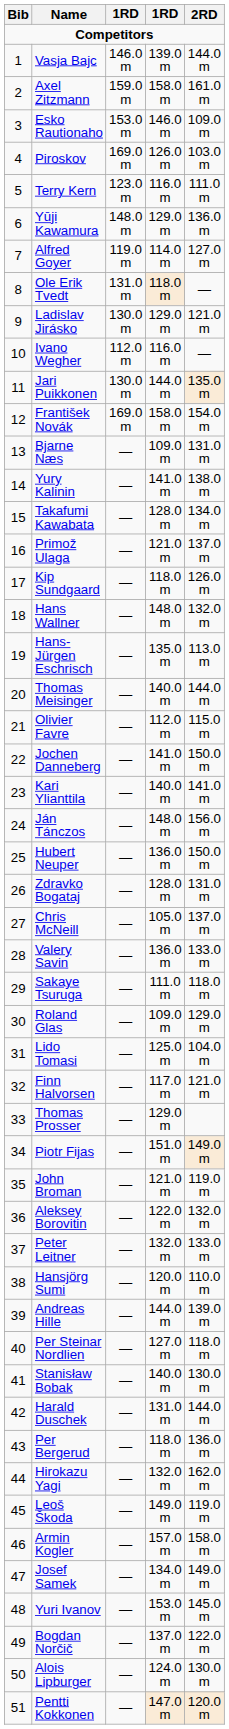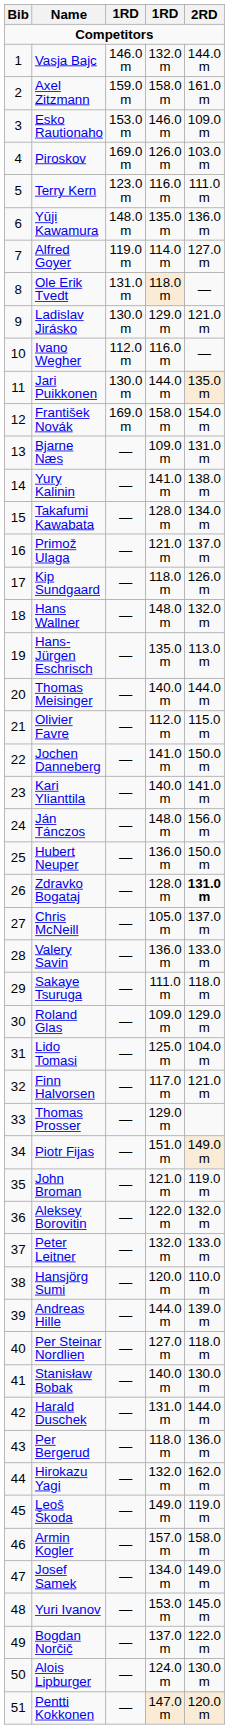 <table class="wikitable collapsible autocollapse sortable" style="text-align:center; line-height:16px; width:32%;">
 <tr>
 <th width=35>Bib</th>
 <th width=200>Name</th>
 <th width=60>1RD <small></small></th>
 <th width=60>1RD <small></small></th>
 <th width=60>2RD</th>
 </tr>
 <tr>
 <td colspan=5 align=center><strong>Competitors</strong></td>
 </tr>
 <tr>
 <td>1</td>
 <td align=left> <a href='#'>Vasja Bajc</a></td>
 <td>146.0 m</td>
-<td>139.0 m</td>
+<td>132.0 m</td>
 <td>144.0 m</td>
 </tr>
 <tr>
 <td>2</td>
 <td align=left> <a href='#'>Axel Zitzmann</a></td>
 <td>159.0 m</td>
 <td>158.0 m</td>
 <td>161.0 m</td>
 </tr>
 <tr>
 <td>3</td>
 <td align=left> <a href='#'>Esko Rautionaho</a></td>
 <td>153.0 m</td>
 <td>146.0 m</td>
 <td>109.0 m</td>
 </tr>
 <tr>
 <td>4</td>
 <td align=left> <a href='#'>Piroskov</a></td>
 <td>169.0 m</td>
 <td>126.0 m</td>
 <td>103.0 m</td>
 </tr>
 <tr>
 <td>5</td>
 <td align=left> <a href='#'>Terry Kern</a></td>
 <td>123.0 m</td>
 <td>116.0 m</td>
 <td>111.0 m</td>
 </tr>
 <tr>
 <td>6</td>
 <td align=left> <a href='#'>Yūji Kawamura</a></td>
 <td>148.0 m</td>
-<td>129.0 m</td>
+<td>135.0 m</td>
 <td>136.0 m</td>
 </tr>
 <tr>
 <td>7</td>
 <td align=left> <a href='#'>Alfred Goyer</a></td>
 <td>119.0 m</td>
 <td>114.0 m</td>
 <td>127.0 m</td>
 </tr>
 <tr>
 <td>8</td>
 <td align=left> <a href='#'>Ole Erik Tvedt</a></td>
 <td>131.0 m</td>
 <td bgcolor=#FAEBD7>118.0 m</td>
 <td>—</td>
 </tr>
 <tr>
 <td>9</td>
 <td align=left> <a href='#'>Ladislav Jirásko</a></td>
 <td>130.0 m</td>
 <td>129.0 m</td>
 <td>121.0 m</td>
 </tr>
 <tr>
 <td>10</td>
 <td align=left> <a href='#'>Ivano Wegher</a></td>
 <td>112.0 m</td>
 <td>116.0 m</td>
 <td>—</td>
 </tr>
 <tr>
 <td>11</td>
 <td align=left> <a href='#'>Jari Puikkonen</a></td>
 <td>130.0 m</td>
 <td>144.0 m</td>
 <td bgcolor=#FAEBD7>135.0 m</td>
 </tr>
 <tr>
 <td>12</td>
 <td align=left> <a href='#'>František Novák</a></td>
 <td>169.0 m</td>
 <td>158.0 m</td>
 <td>154.0 m</td>
 </tr>
 <tr>
 <td>13</td>
 <td align=left> <a href='#'>Bjarne Næs</a></td>
 <td>—</td>
 <td>109.0 m</td>
 <td>131.0 m</td>
 </tr>
 <tr>
 <td>14</td>
 <td align=left> <a href='#'>Yury Kalinin</a></td>
 <td>—</td>
 <td>141.0 m</td>
 <td>138.0 m</td>
 </tr>
 <tr>
 <td>15</td>
 <td align=left> <a href='#'>Takafumi Kawabata</a></td>
 <td>—</td>
 <td>128.0 m</td>
 <td>134.0 m</td>
 </tr>
 <tr>
 <td>16</td>
 <td align=left> <a href='#'>Primož Ulaga</a></td>
 <td>—</td>
 <td>121.0 m</td>
 <td>137.0 m</td>
 </tr>
 <tr>
 <td>17</td>
 <td align=left> <a href='#'>Kip Sundgaard</a></td>
 <td>—</td>
 <td>118.0 m</td>
 <td>126.0 m</td>
 </tr>
 <tr>
 <td>18</td>
 <td align=left> <a href='#'>Hans Wallner</a></td>
 <td>—</td>
 <td>148.0 m</td>
 <td>132.0 m</td>
 </tr>
 <tr>
 <td>19</td>
 <td align=left> <a href='#'>Hans-Jürgen Eschrisch</a></td>
 <td>—</td>
 <td>135.0 m</td>
 <td>113.0 m</td>
 </tr>
 <tr>
 <td>20</td>
 <td align=left> <a href='#'>Thomas Meisinger</a></td>
 <td>—</td>
 <td>140.0 m</td>
 <td>144.0 m</td>
 </tr>
 <tr>
 <td>21</td>
 <td align=left> <a href='#'>Olivier Favre</a></td>
 <td>—</td>
 <td>112.0 m</td>
 <td>115.0 m</td>
 </tr>
 <tr>
 <td>22</td>
 <td align=left> <a href='#'>Jochen Danneberg</a></td>
 <td>—</td>
 <td>141.0 m</td>
 <td>150.0 m</td>
 </tr>
 <tr>
 <td>23</td>
 <td align=left> <a href='#'>Kari Ylianttila</a></td>
 <td>—</td>
 <td>140.0 m</td>
 <td>141.0 m</td>
 </tr>
 <tr>
 <td>24</td>
 <td align=left> <a href='#'>Ján Tánczos</a></td>
 <td>—</td>
 <td>148.0 m</td>
 <td>156.0 m</td>
 </tr>
 <tr>
 <td>25</td>
 <td align=left> <a href='#'>Hubert Neuper</a></td>
 <td>—</td>
 <td>136.0 m</td>
 <td>150.0 m</td>
 </tr>
 <tr>
 <td>26</td>
 <td align=left> <a href='#'>Zdravko Bogataj</a></td>
 <td>—</td>
 <td>128.0 m</td>
-<td>131.0 m</td>
+<td><strong>131.0 m</strong></td>
 </tr>
 <tr>
 <td>27</td>
 <td align=left> <a href='#'>Chris McNeill</a></td>
 <td>—</td>
 <td>105.0 m</td>
 <td>137.0 m</td>
 </tr>
 <tr>
 <td>28</td>
 <td align=left> <a href='#'>Valery Savin</a></td>
 <td>—</td>
 <td>136.0 m</td>
 <td>133.0 m</td>
 </tr>
 <tr>
 <td>29</td>
 <td align=left> <a href='#'>Sakaye Tsuruga</a></td>
 <td>—</td>
 <td>111.0 m</td>
 <td>118.0 m</td>
 </tr>
 <tr>
 <td>30</td>
 <td align=left> <a href='#'>Roland Glas</a></td>
 <td>—</td>
 <td>109.0 m</td>
 <td>129.0 m</td>
 </tr>
 <tr>
 <td>31</td>
 <td align=left> <a href='#'>Lido Tomasi</a></td>
 <td>—</td>
 <td>125.0 m</td>
 <td>104.0 m</td>
 </tr>
 <tr>
 <td>32</td>
 <td align=left> <a href='#'>Finn Halvorsen</a></td>
 <td>—</td>
 <td>117.0 m</td>
 <td>121.0 m</td>
 </tr>
 <tr>
 <td>33</td>
 <td align=left> <a href='#'>Thomas Prosser</a></td>
 <td>—</td>
 <td>129.0 m</td>
 <td></td>
 </tr>
 <tr>
 <td>34</td>
 <td align=left> <a href='#'>Piotr Fijas</a></td>
 <td>—</td>
 <td>151.0 m</td>
 <td bgcolor=#FAEBD7>149.0 m</td>
 </tr>
 <tr>
 <td>35</td>
 <td align=left> <a href='#'>John Broman</a></td>
 <td>—</td>
 <td>121.0 m</td>
 <td>119.0 m</td>
 </tr>
 <tr>
 <td>36</td>
 <td align=left> <a href='#'>Aleksey Borovitin</a></td>
 <td>—</td>
 <td>122.0 m</td>
 <td>132.0 m</td>
 </tr>
 <tr>
 <td>37</td>
 <td align=left> <a href='#'>Peter Leitner</a></td>
 <td>—</td>
 <td>132.0 m</td>
 <td>133.0 m</td>
 </tr>
 <tr>
 <td>38</td>
 <td align=left> <a href='#'>Hansjörg Sumi</a></td>
 <td>—</td>
 <td>120.0 m</td>
 <td>110.0 m</td>
 </tr>
 <tr>
 <td>39</td>
 <td align=left> <a href='#'>Andreas Hille</a></td>
 <td>—</td>
 <td>144.0 m</td>
 <td>139.0 m</td>
 </tr>
 <tr>
 <td>40</td>
 <td align=left> <a href='#'>Per Steinar Nordlien</a></td>
 <td>—</td>
 <td>127.0 m</td>
 <td>118.0 m</td>
 </tr>
 <tr>
 <td>41</td>
 <td align=left> <a href='#'>Stanisław Bobak</a></td>
 <td>—</td>
 <td>140.0 m</td>
 <td>130.0 m</td>
 </tr>
 <tr>
 <td>42</td>
 <td align=left> <a href='#'>Harald Duschek</a></td>
 <td>—</td>
 <td>131.0 m</td>
 <td>144.0 m</td>
 </tr>
 <tr>
 <td>43</td>
 <td align=left> <a href='#'>Per Bergerud</a></td>
 <td>—</td>
 <td>118.0 m</td>
 <td>136.0 m</td>
 </tr>
 <tr>
 <td>44</td>
 <td align=left> <a href='#'>Hirokazu Yagi</a></td>
 <td>—</td>
 <td>132.0 m</td>
 <td>162.0 m</td>
 </tr>
 <tr>
 <td>45</td>
 <td align=left> <a href='#'>Leoš Škoda</a></td>
 <td>—</td>
 <td>149.0 m</td>
 <td>119.0 m</td>
 </tr>
 <tr>
 <td>46</td>
 <td align=left> <a href='#'>Armin Kogler</a></td>
 <td>—</td>
 <td>157.0 m</td>
 <td>158.0 m</td>
 </tr>
 <tr>
 <td>47</td>
 <td align=left> <a href='#'>Josef Samek</a></td>
 <td>—</td>
 <td>134.0 m</td>
 <td>149.0 m</td>
 </tr>
 <tr>
 <td>48</td>
 <td align=left> <a href='#'>Yuri Ivanov</a></td>
 <td>—</td>
 <td>153.0 m</td>
 <td>145.0 m</td>
 </tr>
 <tr>
 <td>49</td>
 <td align=left> <a href='#'>Bogdan Norčič</a></td>
 <td>—</td>
 <td>137.0 m</td>
 <td>122.0 m</td>
 </tr>
 <tr>
 <td>50</td>
 <td align=left> <a href='#'>Alois Lipburger</a></td>
 <td>—</td>
 <td>124.0 m</td>
 <td>130.0 m</td>
 </tr>
 <tr>
 <td>51</td>
 <td align=left> <a href='#'>Pentti Kokkonen</a></td>
 <td>—</td>
 <td bgcolor=#FAEBD7>147.0 m</td>
 <td bgcolor=#FAEBD7>120.0 m</td>
 </tr>
 </table>
